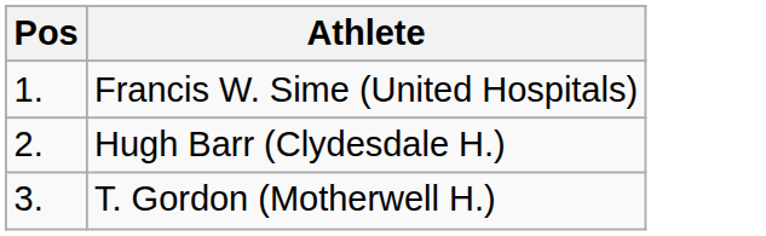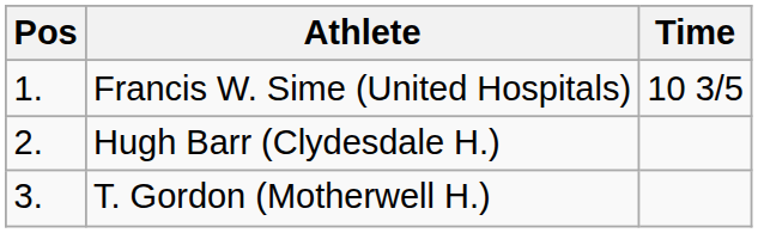 <table class="wikitable">
 <tr>
 <th>Pos</th>
 <th>Athlete</th>
+<th>Time</th>
 </tr>
 <tr>
 <td>1.</td>
 <td>Francis W. Sime (United Hospitals)</td>
+<td>10 3/5</td>
 </tr>
 <tr>
 <td>2.</td>
 <td>Hugh Barr (Clydesdale H.)</td>
+<td></td>
 </tr>
 <tr>
 <td>3.</td>
 <td>T. Gordon (Motherwell H.)</td>
+<td></td>
 </tr>
 </table>
